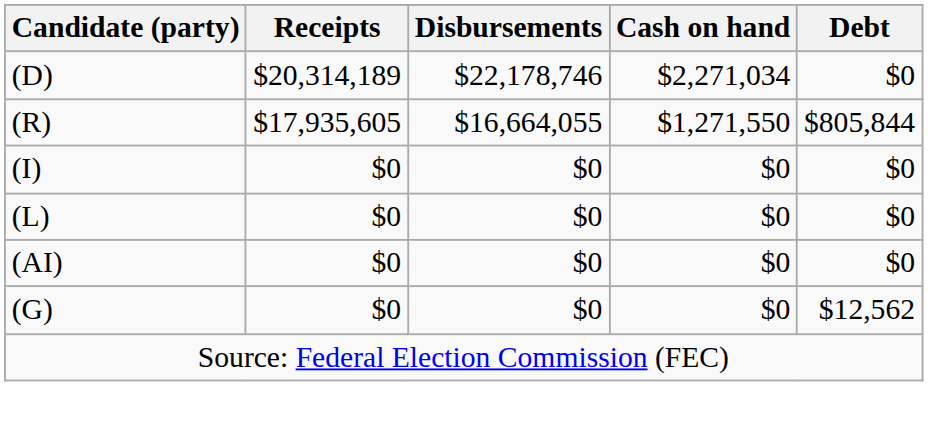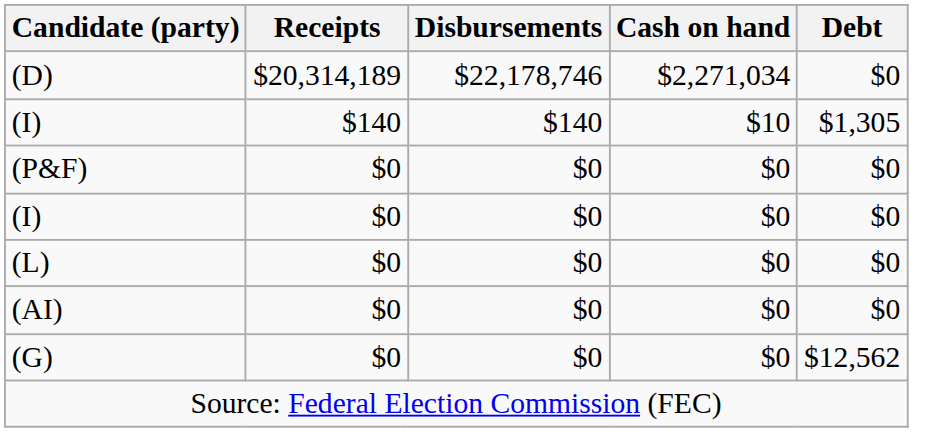 <table class="wikitable sortable">
 <tr>
 <th>Candidate (party)</th>
 <th>Receipts</th>
 <th>Disbursements</th>
 <th>Cash on hand</th>
 <th>Debt</th>
 </tr>
 <tr>
 <td> (D)</td>
 <td align=right>$20,314,189</td>
 <td align=right>$22,178,746</td>
 <td align=right>$2,271,034</td>
 <td align=right>$0</td>
 </tr>
 <tr>
-<td> (R)</td>
-<td align=right>$17,935,605</td>
-<td align=right>$16,664,055</td>
-<td align=right>$1,271,550</td>
-<td align=right>$805,844</td>
+<td> (I)</td>
+<td align=right>$140</td>
+<td align=right>$140</td>
+<td align=right>$10</td>
+<td align=right>$1,305</td>
+</tr>
+<tr>
+<td> (P&F)</td>
+<td align=right>$0</td>
+<td align=right>$0</td>
+<td align=right>$0</td>
+<td align=right>$0</td>
 </tr>
 <tr>
 <td> (I)</td>
 <td align=right>$0</td>
 <td align=right>$0</td>
 <td align=right>$0</td>
 <td align=right>$0</td>
 </tr>
 <tr>
 <td> (L)</td>
 <td align=right>$0</td>
 <td align=right>$0</td>
 <td align=right>$0</td>
 <td align=right>$0</td>
 </tr>
 <tr>
 <td> (AI)</td>
 <td align=right>$0</td>
 <td align=right>$0</td>
 <td align=right>$0</td>
 <td align=right>$0</td>
 </tr>
 <tr>
 <td> (G)</td>
 <td align=right>$0</td>
 <td align=right>$0</td>
 <td align=right>$0</td>
 <td align=right>$12,562</td>
 </tr>
 <tr style="text-align:center" class="sortbottom">
 <td colspan=5>Source: <a href='#'>Federal Election Commission</a> (FEC)<br></td>
 </tr>
 </table>
